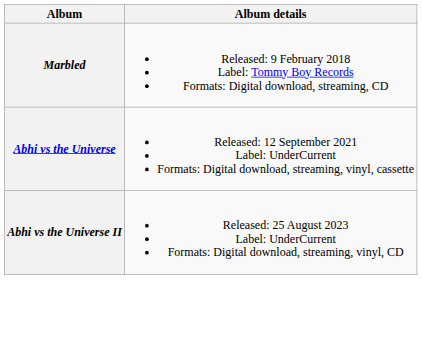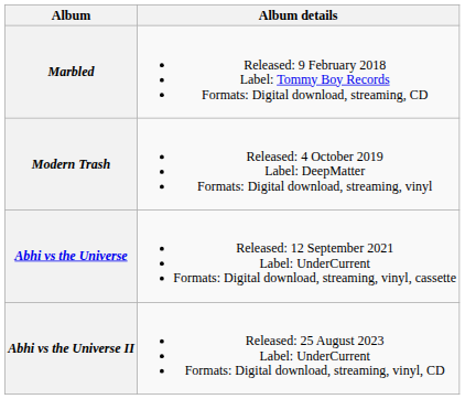 <table class="wikitable plainrowheaders" style="text-align:center;">
 <tr>
 <th>Album</th>
 <th>Album details</th>
 </tr>
 <tr>
 <th scope="row"><em>Marbled</em></th>
 <td><br><ul><li>Released: 9 February 2018</li><li>Label: <a href='#'>Tommy Boy Records</a></li><li>Formats: Digital download, streaming, CD</li></ul></td>
 </tr>
 <tr>
+<th scope="row"><em>Modern Trash</em></th>
+<td><br><ul><li>Released: 4 October 2019</li><li>Label: DeepMatter</li><li>Formats: Digital download, streaming, vinyl</li></ul></td>
+</tr>
+<tr>
 <th scope="row"><em><a href='#'>Abhi vs the Universe</a></em></th>
 <td><br><ul><li>Released: 12 September 2021</li><li>Label: UnderCurrent</li><li>Formats: Digital download, streaming, vinyl, cassette</li></ul></td>
 </tr>
 <tr>
 <th scope="row"><em>Abhi vs the Universe II</em></th>
 <td><br><ul><li>Released: 25 August 2023</li><li>Label: UnderCurrent</li><li>Formats: Digital download, streaming, vinyl, CD</li></ul></td>
 </tr>
 </table>
